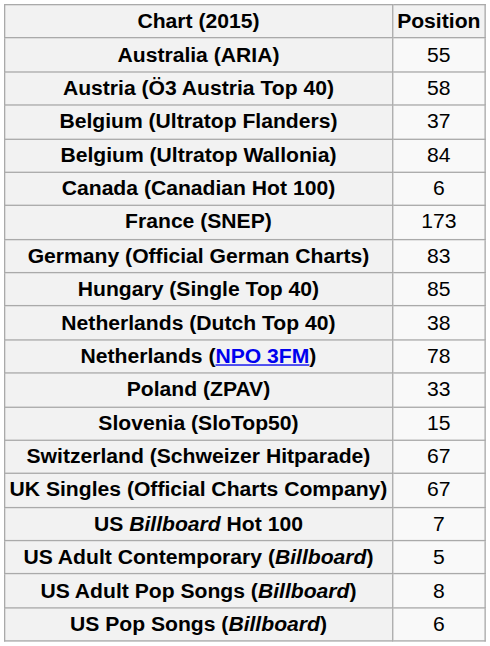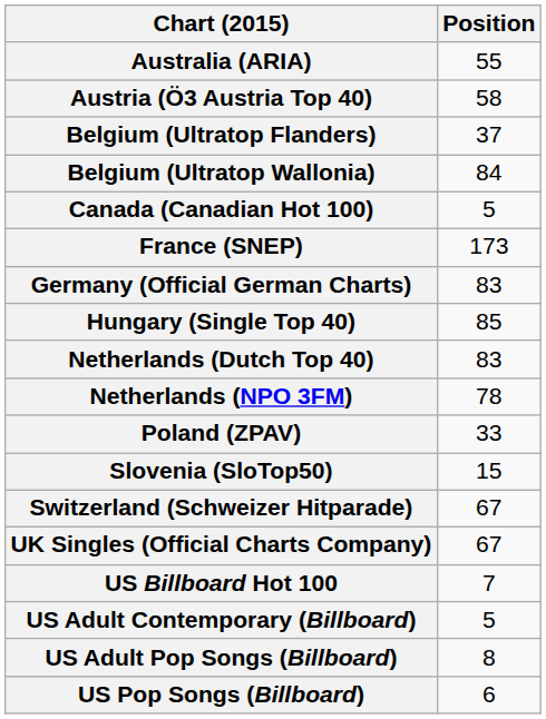 <table class="wikitable sortable plainrowheaders" style="text-align:center;">
 <tr>
 <th scope="col">Chart (2015)</th>
 <th scope="col">Position</th>
 </tr>
 <tr>
 <th scope="row">Australia (ARIA)</th>
 <td>55</td>
 </tr>
 <tr>
 <th scope="row">Austria (Ö3 Austria Top 40)</th>
 <td>58</td>
 </tr>
 <tr>
 <th scope="row">Belgium (Ultratop Flanders)</th>
 <td>37</td>
 </tr>
 <tr>
 <th scope="row">Belgium (Ultratop Wallonia)</th>
 <td>84</td>
 </tr>
 <tr>
 <th scope="row">Canada (Canadian Hot 100)</th>
-<td>6</td>
+<td>5</td>
 </tr>
 <tr>
 <th scope="row">France (SNEP)</th>
 <td>173</td>
 </tr>
 <tr>
 <th scope="row">Germany (Official German Charts)</th>
 <td>83</td>
 </tr>
 <tr>
 <th scope="row">Hungary (Single Top 40)</th>
 <td>85</td>
 </tr>
 <tr>
 <th scope="row">Netherlands (Dutch Top 40)</th>
-<td>38</td>
+<td>83</td>
 </tr>
 <tr>
 <th scope="row">Netherlands (<a href='#'>NPO 3FM</a>)</th>
 <td>78</td>
 </tr>
 <tr>
 <th scope="row">Poland (ZPAV)</th>
 <td>33</td>
 </tr>
 <tr>
 <th scope="row">Slovenia (SloTop50)</th>
 <td align=center>15</td>
 </tr>
 <tr>
 <th scope="row">Switzerland (Schweizer Hitparade)</th>
 <td>67</td>
 </tr>
 <tr>
 <th scope="row">UK Singles (Official Charts Company)</th>
 <td>67</td>
 </tr>
 <tr>
 <th scope="row">US <em>Billboard</em> Hot 100</th>
 <td>7</td>
 </tr>
 <tr>
 <th scope="row">US Adult Contemporary (<em>Billboard</em>)</th>
 <td>5</td>
 </tr>
 <tr>
 <th scope="row">US Adult Pop Songs (<em>Billboard</em>)</th>
 <td>8</td>
 </tr>
 <tr>
 <th scope="row">US Pop Songs (<em>Billboard</em>)</th>
 <td>6</td>
 </tr>
 </table>
